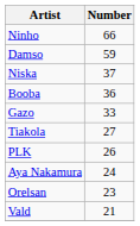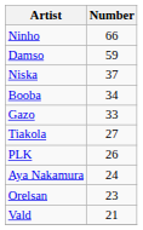 <table class="wikitable sortable">
 <tr>
 <th>Artist</th>
 <th>Number</th>
 </tr>
 <tr>
 <td><a href='#'>Ninho</a></td>
 <td style="text-align:center;">66</td>
 </tr>
 <tr>
 <td><a href='#'>Damso</a></td>
 <td style="text-align:center;">59</td>
 </tr>
 <tr>
 <td><a href='#'>Niska</a><br></td>
 <td style="text-align:center;">37</td>
 </tr>
 <tr>
 <td><a href='#'>Booba</a></td>
-<td style="text-align:center;">36</td>
+<td style="text-align:center;">34</td>
 </tr>
 <tr>
 <td><a href='#'>Gazo</a></td>
 <td align="center">33</td>
 </tr>
 <tr>
 <td><a href='#'>Tiakola</a></td>
 <td align="center">27</td>
 </tr>
 <tr>
 <td><a href='#'>PLK</a></td>
 <td style="text-align:center;">26</td>
 </tr>
 <tr>
 <td><a href='#'>Aya Nakamura</a></td>
 <td style="text-align:center;">24</td>
 </tr>
 <tr>
 <td><a href='#'>Orelsan</a></td>
 <td style="text-align:center;">23</td>
 </tr>
 <tr>
 <td><a href='#'>Vald</a></td>
 <td style="text-align:center;">21</td>
 </tr>
 <tr>
 </tr>
 </table>
